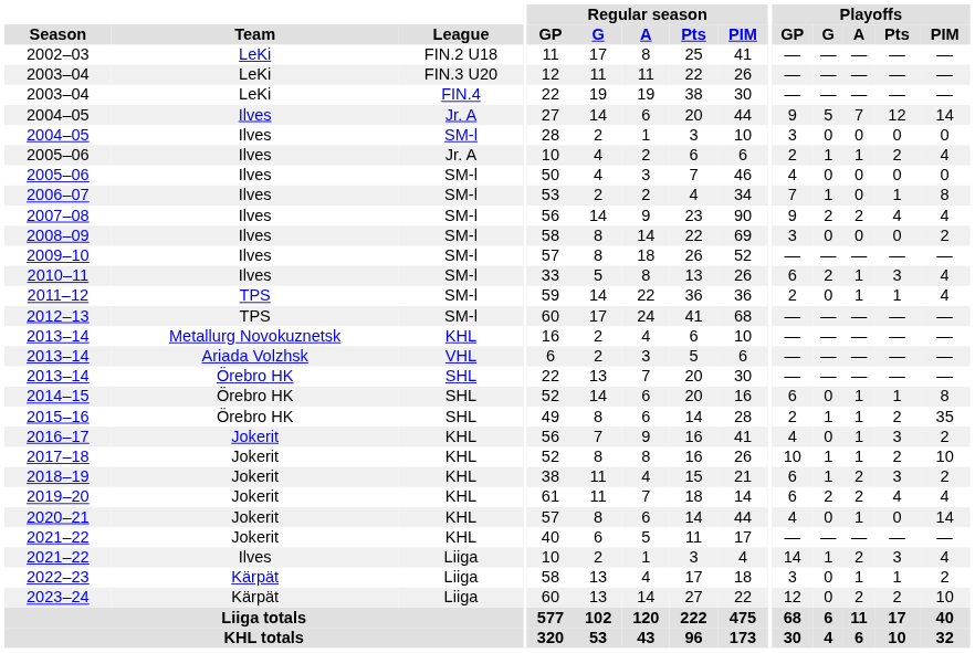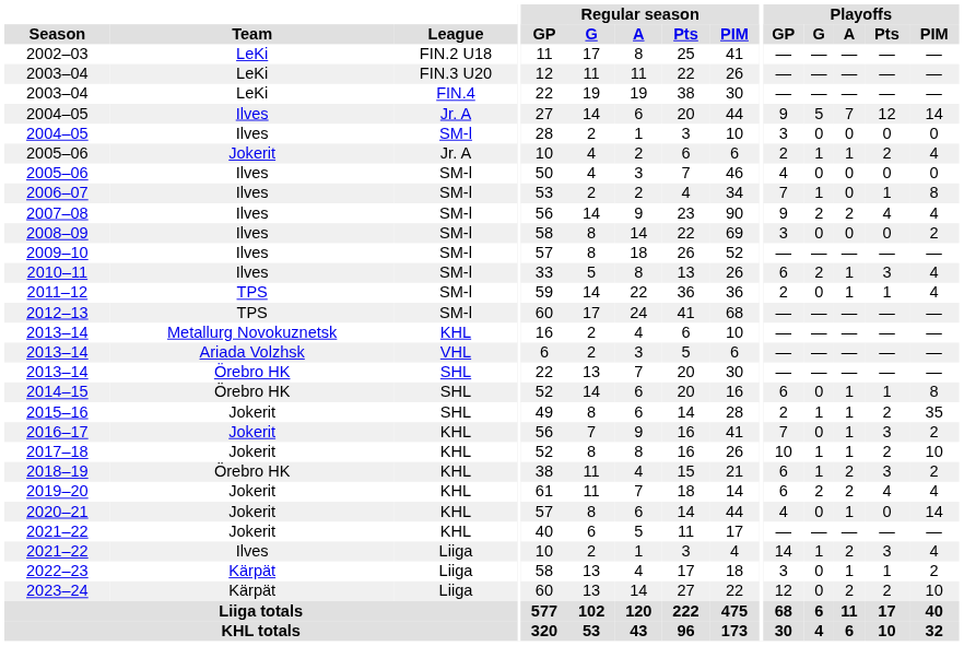 <table border="0" cellpadding="1" cellspacing="0" style="text-align:center; width:60em">
 <tr bgcolor="#e0e0e0">
 <th colspan="3" bgcolor="#ffffff"></th>
 <th rowspan="99" bgcolor="#ffffff"></th>
 <th colspan="5">Regular season</th>
 <th rowspan="99" bgcolor="#ffffff"></th>
 <th colspan="5">Playoffs</th>
 </tr>
 <tr bgcolor="#e0e0e0">
 <th>Season</th>
 <th>Team</th>
 <th>League</th>
 <th>GP</th>
 <th><a href='#'>G</a></th>
 <th><a href='#'>A</a></th>
 <th><a href='#'>Pts</a></th>
 <th><a href='#'>PIM</a></th>
 <th>GP</th>
 <th>G</th>
 <th>A</th>
 <th>Pts</th>
 <th>PIM</th>
 </tr>
 <tr>
 <td>2002–03</td>
 <td><a href='#'>LeKi</a></td>
 <td>FIN.2 U18</td>
 <td>11</td>
 <td>17</td>
 <td>8</td>
 <td>25</td>
 <td>41</td>
 <td>—</td>
 <td>—</td>
 <td>—</td>
 <td>—</td>
 <td>—</td>
 </tr>
 <tr bgcolor="#f0f0f0">
 <td>2003–04</td>
 <td>LeKi</td>
 <td>FIN.3 U20</td>
 <td>12</td>
 <td>11</td>
 <td>11</td>
 <td>22</td>
 <td>26</td>
 <td>—</td>
 <td>—</td>
 <td>—</td>
 <td>—</td>
 <td>—</td>
 </tr>
 <tr>
 <td>2003–04</td>
 <td>LeKi</td>
 <td><a href='#'>FIN.4</a></td>
 <td>22</td>
 <td>19</td>
 <td>19</td>
 <td>38</td>
 <td>30</td>
 <td>—</td>
 <td>—</td>
 <td>—</td>
 <td>—</td>
 <td>—</td>
 </tr>
 <tr bgcolor="#f0f0f0">
 <td>2004–05</td>
 <td><a href='#'>Ilves</a></td>
 <td><a href='#'>Jr. A</a></td>
 <td>27</td>
 <td>14</td>
 <td>6</td>
 <td>20</td>
 <td>44</td>
 <td>9</td>
 <td>5</td>
 <td>7</td>
 <td>12</td>
 <td>14</td>
 </tr>
 <tr>
 <td><a href='#'>2004–05</a></td>
 <td>Ilves</td>
 <td><a href='#'>SM-l</a></td>
 <td>28</td>
 <td>2</td>
 <td>1</td>
 <td>3</td>
 <td>10</td>
 <td>3</td>
 <td>0</td>
 <td>0</td>
 <td>0</td>
 <td>0</td>
 </tr>
 <tr bgcolor="#f0f0f0">
 <td>2005–06</td>
-<td>Ilves</td>
+<td><a href='#'>Jokerit</a></td>
 <td>Jr. A</td>
 <td>10</td>
 <td>4</td>
 <td>2</td>
 <td>6</td>
 <td>6</td>
 <td>2</td>
 <td>1</td>
 <td>1</td>
 <td>2</td>
 <td>4</td>
 </tr>
 <tr>
 <td><a href='#'>2005–06</a></td>
 <td>Ilves</td>
 <td>SM-l</td>
 <td>50</td>
 <td>4</td>
 <td>3</td>
 <td>7</td>
 <td>46</td>
 <td>4</td>
 <td>0</td>
 <td>0</td>
 <td>0</td>
 <td>0</td>
 </tr>
 <tr bgcolor="#f0f0f0">
 <td><a href='#'>2006–07</a></td>
 <td>Ilves</td>
 <td>SM-l</td>
 <td>53</td>
 <td>2</td>
 <td>2</td>
 <td>4</td>
 <td>34</td>
 <td>7</td>
 <td>1</td>
 <td>0</td>
 <td>1</td>
 <td>8</td>
 </tr>
 <tr>
 <td><a href='#'>2007–08</a></td>
 <td>Ilves</td>
 <td>SM-l</td>
 <td>56</td>
 <td>14</td>
 <td>9</td>
 <td>23</td>
 <td>90</td>
 <td>9</td>
 <td>2</td>
 <td>2</td>
 <td>4</td>
 <td>4</td>
 </tr>
 <tr bgcolor="#f0f0f0">
 <td><a href='#'>2008–09</a></td>
 <td>Ilves</td>
 <td>SM-l</td>
 <td>58</td>
 <td>8</td>
 <td>14</td>
 <td>22</td>
 <td>69</td>
 <td>3</td>
 <td>0</td>
 <td>0</td>
 <td>0</td>
 <td>2</td>
 </tr>
 <tr>
 <td><a href='#'>2009–10</a></td>
 <td>Ilves</td>
 <td>SM-l</td>
 <td>57</td>
 <td>8</td>
 <td>18</td>
 <td>26</td>
 <td>52</td>
 <td>—</td>
 <td>—</td>
 <td>—</td>
 <td>—</td>
 <td>—</td>
 </tr>
 <tr bgcolor="#f0f0f0">
 <td><a href='#'>2010–11</a></td>
 <td>Ilves</td>
 <td>SM-l</td>
 <td>33</td>
 <td>5</td>
 <td>8</td>
 <td>13</td>
 <td>26</td>
 <td>6</td>
 <td>2</td>
 <td>1</td>
 <td>3</td>
 <td>4</td>
 </tr>
 <tr>
 <td><a href='#'>2011–12</a></td>
 <td><a href='#'>TPS</a></td>
 <td>SM-l</td>
 <td>59</td>
 <td>14</td>
 <td>22</td>
 <td>36</td>
 <td>36</td>
 <td>2</td>
 <td>0</td>
 <td>1</td>
 <td>1</td>
 <td>4</td>
 </tr>
 <tr bgcolor="#f0f0f0">
 <td><a href='#'>2012–13</a></td>
 <td>TPS</td>
 <td>SM-l</td>
 <td>60</td>
 <td>17</td>
 <td>24</td>
 <td>41</td>
 <td>68</td>
 <td>—</td>
 <td>—</td>
 <td>—</td>
 <td>—</td>
 <td>—</td>
 </tr>
 <tr>
 <td><a href='#'>2013–14</a></td>
 <td><a href='#'>Metallurg Novokuznetsk</a></td>
 <td><a href='#'>KHL</a></td>
 <td>16</td>
 <td>2</td>
 <td>4</td>
 <td>6</td>
 <td>10</td>
 <td>—</td>
 <td>—</td>
 <td>—</td>
 <td>—</td>
 <td>—</td>
 </tr>
 <tr bgcolor="#f0f0f0">
 <td><a href='#'>2013–14</a></td>
 <td><a href='#'>Ariada Volzhsk</a></td>
 <td><a href='#'>VHL</a></td>
 <td>6</td>
 <td>2</td>
 <td>3</td>
 <td>5</td>
 <td>6</td>
 <td>—</td>
 <td>—</td>
 <td>—</td>
 <td>—</td>
 <td>—</td>
 </tr>
 <tr>
 <td><a href='#'>2013–14</a></td>
 <td><a href='#'>Örebro HK</a></td>
 <td><a href='#'>SHL</a></td>
 <td>22</td>
 <td>13</td>
 <td>7</td>
 <td>20</td>
 <td>30</td>
 <td>—</td>
 <td>—</td>
 <td>—</td>
 <td>—</td>
 <td>—</td>
 </tr>
 <tr bgcolor="#f0f0f0">
 <td><a href='#'>2014–15</a></td>
 <td>Örebro HK</td>
 <td>SHL</td>
 <td>52</td>
 <td>14</td>
 <td>6</td>
 <td>20</td>
 <td>16</td>
 <td>6</td>
 <td>0</td>
 <td>1</td>
 <td>1</td>
 <td>8</td>
 </tr>
 <tr>
 <td><a href='#'>2015–16</a></td>
-<td>Örebro HK</td>
+<td>Jokerit</td>
 <td>SHL</td>
 <td>49</td>
 <td>8</td>
 <td>6</td>
 <td>14</td>
 <td>28</td>
 <td>2</td>
 <td>1</td>
 <td>1</td>
 <td>2</td>
 <td>35</td>
 </tr>
 <tr bgcolor="#f0f0f0">
 <td><a href='#'>2016–17</a></td>
 <td><a href='#'>Jokerit</a></td>
 <td>KHL</td>
 <td>56</td>
 <td>7</td>
 <td>9</td>
 <td>16</td>
 <td>41</td>
-<td>4</td>
+<td>7</td>
 <td>0</td>
 <td>1</td>
 <td>3</td>
 <td>2</td>
 </tr>
 <tr>
 <td><a href='#'>2017–18</a></td>
 <td>Jokerit</td>
 <td>KHL</td>
 <td>52</td>
 <td>8</td>
 <td>8</td>
 <td>16</td>
 <td>26</td>
 <td>10</td>
 <td>1</td>
 <td>1</td>
 <td>2</td>
 <td>10</td>
 </tr>
 <tr bgcolor="#f0f0f0">
 <td><a href='#'>2018–19</a></td>
-<td>Jokerit</td>
+<td>Örebro HK</td>
 <td>KHL</td>
 <td>38</td>
 <td>11</td>
 <td>4</td>
 <td>15</td>
 <td>21</td>
 <td>6</td>
 <td>1</td>
 <td>2</td>
 <td>3</td>
 <td>2</td>
 </tr>
 <tr>
 <td><a href='#'>2019–20</a></td>
 <td>Jokerit</td>
 <td>KHL</td>
 <td>61</td>
 <td>11</td>
 <td>7</td>
 <td>18</td>
 <td>14</td>
 <td>6</td>
 <td>2</td>
 <td>2</td>
 <td>4</td>
 <td>4</td>
 </tr>
 <tr bgcolor="#f0f0f0">
 <td><a href='#'>2020–21</a></td>
 <td>Jokerit</td>
 <td>KHL</td>
 <td>57</td>
 <td>8</td>
 <td>6</td>
 <td>14</td>
 <td>44</td>
 <td>4</td>
 <td>0</td>
 <td>1</td>
 <td>0</td>
 <td>14</td>
 </tr>
 <tr>
 <td><a href='#'>2021–22</a></td>
 <td>Jokerit</td>
 <td>KHL</td>
 <td>40</td>
 <td>6</td>
 <td>5</td>
 <td>11</td>
 <td>17</td>
 <td>—</td>
 <td>—</td>
 <td>—</td>
 <td>—</td>
 <td>—</td>
 </tr>
 <tr bgcolor="#f0f0f0">
 <td><a href='#'>2021–22</a></td>
 <td>Ilves</td>
 <td>Liiga</td>
 <td>10</td>
 <td>2</td>
 <td>1</td>
 <td>3</td>
 <td>4</td>
 <td>14</td>
 <td>1</td>
 <td>2</td>
 <td>3</td>
 <td>4</td>
 </tr>
 <tr>
 <td><a href='#'>2022–23</a></td>
 <td><a href='#'>Kärpät</a></td>
 <td>Liiga</td>
 <td>58</td>
 <td>13</td>
 <td>4</td>
 <td>17</td>
 <td>18</td>
 <td>3</td>
 <td>0</td>
 <td>1</td>
 <td>1</td>
 <td>2</td>
 </tr>
 <tr bgcolor="#f0f0f0">
 <td><a href='#'>2023–24</a></td>
 <td>Kärpät</td>
 <td>Liiga</td>
 <td>60</td>
 <td>13</td>
 <td>14</td>
 <td>27</td>
 <td>22</td>
 <td>12</td>
 <td>0</td>
 <td>2</td>
 <td>2</td>
 <td>10</td>
 </tr>
 <tr bgcolor="#e0e0e0">
 <th colspan="3">Liiga totals</th>
 <th>577</th>
 <th>102</th>
 <th>120</th>
 <th>222</th>
 <th>475</th>
 <th>68</th>
 <th>6</th>
 <th>11</th>
 <th>17</th>
 <th>40</th>
 </tr>
 <tr bgcolor="#e0e0e0">
 <th colspan="3">KHL totals</th>
 <th>320</th>
 <th>53</th>
 <th>43</th>
 <th>96</th>
 <th>173</th>
 <th>30</th>
 <th>4</th>
 <th>6</th>
 <th>10</th>
 <th>32</th>
 </tr>
 </table>
